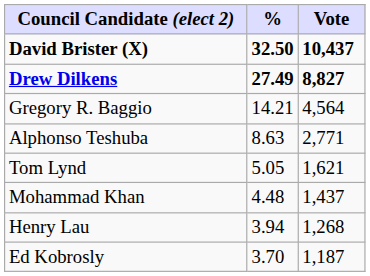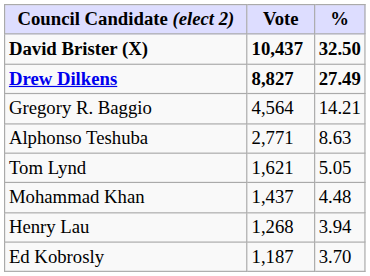 <table class="wikitable sortable">
 <tr>
 <th style="background:#ddf; width:200px;">Council Candidate <em>(elect 2)</em></th>
+<th style="background:#ddf; width:50px;">Vote</th>
 <th style="background:#ddf; width:30px;">%</th>
-<th style="background:#ddf; width:50px;">Vote</th>
 </tr>
 <tr>
 <td><strong>David Brister (X)</strong></td>
+<td><strong>10,437</strong></td>
 <td><strong>32.50</strong></td>
-<td><strong>10,437</strong></td>
 </tr>
 <tr>
 <td><strong><a href='#'>Drew Dilkens</a></strong></td>
+<td><strong>8,827</strong></td>
 <td><strong>27.49</strong></td>
-<td><strong>8,827</strong></td>
 </tr>
 <tr>
 <td>Gregory R. Baggio</td>
+<td>4,564</td>
 <td>14.21</td>
-<td>4,564</td>
 </tr>
 <tr>
 <td>Alphonso Teshuba</td>
+<td>2,771</td>
 <td>8.63</td>
-<td>2,771</td>
 </tr>
 <tr>
 <td>Tom Lynd</td>
+<td>1,621</td>
 <td>5.05</td>
-<td>1,621</td>
 </tr>
 <tr>
 <td>Mohammad Khan</td>
+<td>1,437</td>
 <td>4.48</td>
-<td>1,437</td>
 </tr>
 <tr>
 <td>Henry Lau</td>
+<td>1,268</td>
 <td>3.94</td>
-<td>1,268</td>
 </tr>
 <tr>
 <td>Ed Kobrosly</td>
+<td>1,187</td>
 <td>3.70</td>
-<td>1,187</td>
 </tr>
 </table>
